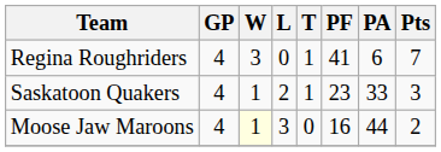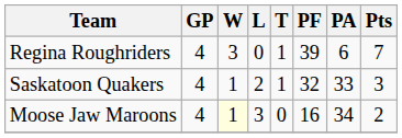 <table class="wikitable">
 <tr>
 <th>Team</th>
 <th>GP</th>
 <th>W</th>
 <th>L</th>
 <th>T</th>
 <th>PF</th>
 <th>PA</th>
 <th>Pts</th>
 </tr>
 <tr align="center">
 <td align="left">Regina Roughriders</td>
 <td>4</td>
 <td>3</td>
 <td>0</td>
 <td>1</td>
-<td>41</td>
+<td>39</td>
 <td>6</td>
 <td>7</td>
 </tr>
 <tr align="center">
 <td align="left">Saskatoon Quakers</td>
 <td>4</td>
 <td>1</td>
 <td>2</td>
 <td>1</td>
-<td>23</td>
+<td>32</td>
 <td>33</td>
 <td>3</td>
 </tr>
 <tr align="center">
 <td align="left">Moose Jaw Maroons</td>
 <td>4</td>
 <td style="background: lightyellow;">1</td>
 <td>3</td>
 <td>0</td>
 <td>16</td>
-<td>44</td>
+<td>34</td>
 <td>2</td>
 </tr>
 <tr align="center">
 </tr>
 </table>
